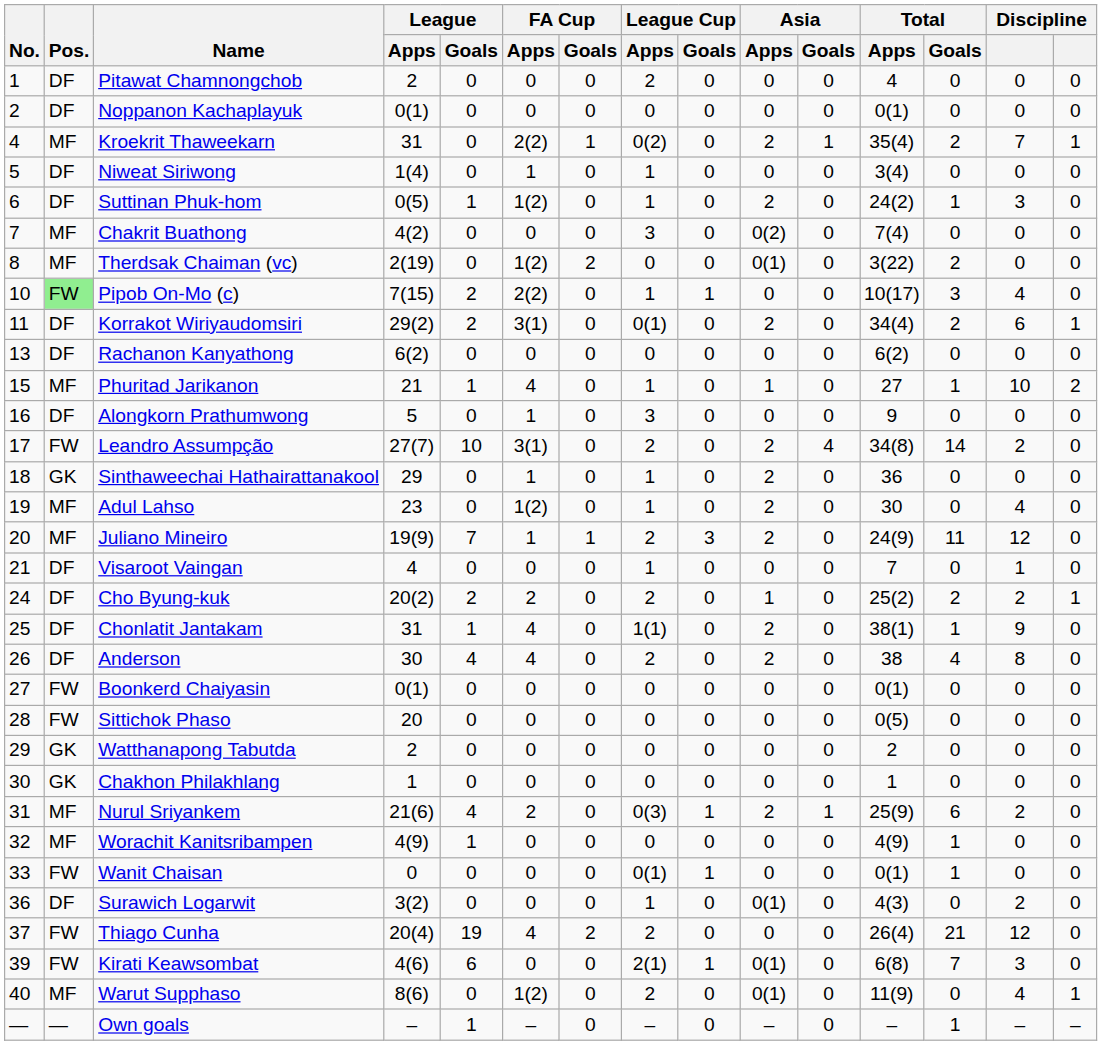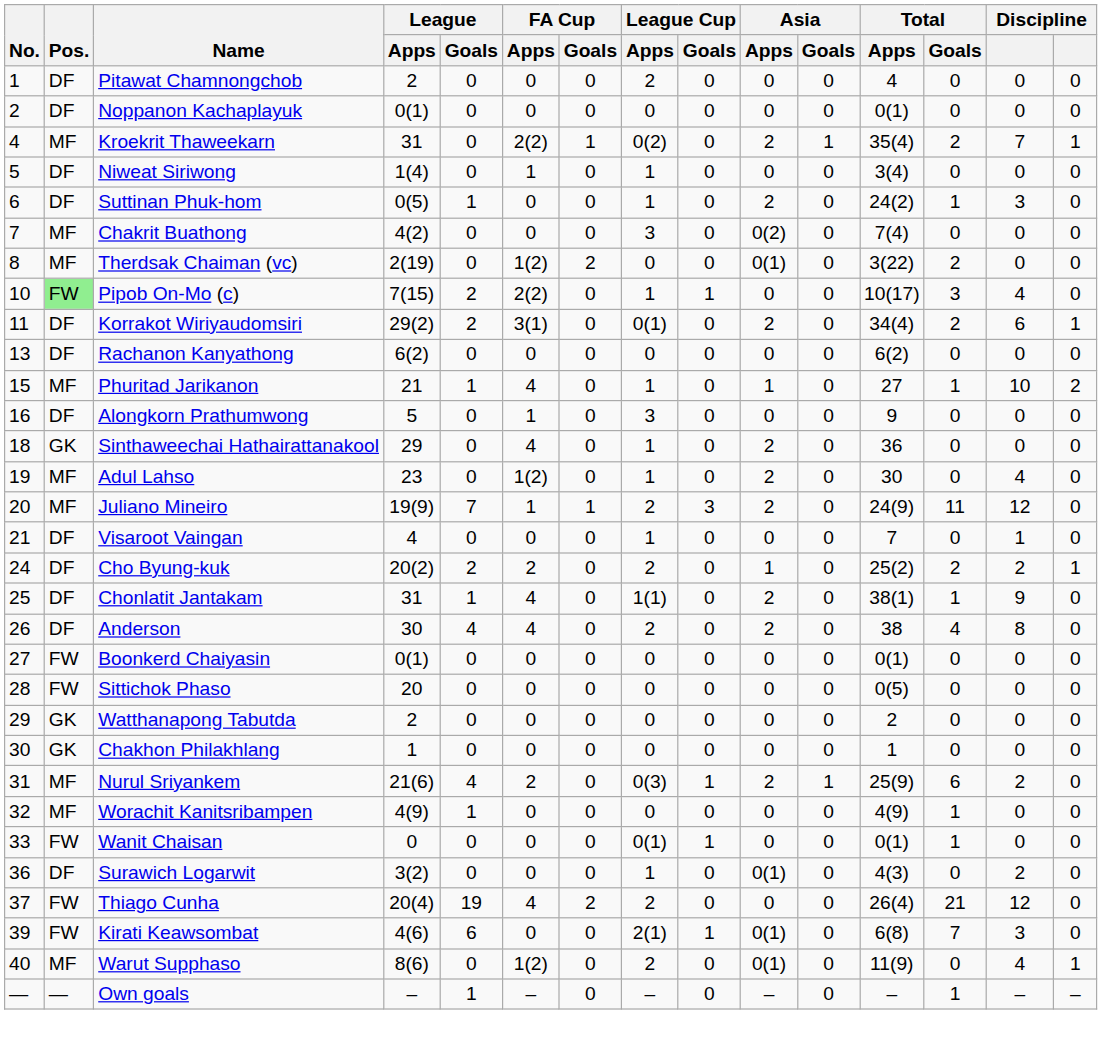 <table class="wikitable" style="text-align:center">
 <tr>
 <th rowspan="2" valign="bottom">No.</th>
 <th rowspan="2" valign="bottom">Pos.</th>
 <th rowspan="2" valign="bottom">Name</th>
 <th colspan="2" width="85">League</th>
 <th colspan="2" width="85">FA Cup</th>
 <th colspan="2" width="85">League Cup</th>
 <th colspan="2" width="85">Asia</th>
 <th colspan="2" width="85">Total</th>
 <th colspan="2" width="85">Discipline</th>
 </tr>
 <tr>
 <th>Apps</th>
 <th>Goals</th>
 <th>Apps</th>
 <th>Goals</th>
 <th>Apps</th>
 <th>Goals</th>
 <th>Apps</th>
 <th>Goals</th>
 <th>Apps</th>
 <th>Goals</th>
 <th></th>
 <th></th>
 </tr>
 <tr>
 <td align="left">1</td>
 <td align="left">DF</td>
 <td align="left"> <a href='#'>Pitawat Chamnongchob</a></td>
 <td>2</td>
 <td>0</td>
 <td>0</td>
 <td>0</td>
 <td>2</td>
 <td>0</td>
 <td>0</td>
 <td>0</td>
 <td>4</td>
 <td>0</td>
 <td>0</td>
 <td>0</td>
 </tr>
 <tr>
 <td align="left">2</td>
 <td align="left">DF</td>
 <td align="left"> <a href='#'>Noppanon Kachaplayuk</a></td>
 <td>0(1)</td>
 <td>0</td>
 <td>0</td>
 <td>0</td>
 <td>0</td>
 <td>0</td>
 <td>0</td>
 <td>0</td>
 <td>0(1)</td>
 <td>0</td>
 <td>0</td>
 <td>0</td>
 </tr>
 <tr>
 <td align="left">4</td>
 <td align="left">MF</td>
 <td align="left"> <a href='#'>Kroekrit Thaweekarn</a></td>
 <td>31</td>
 <td>0</td>
 <td>2(2)</td>
 <td>1</td>
 <td>0(2)</td>
 <td>0</td>
 <td>2</td>
 <td>1</td>
 <td>35(4)</td>
 <td>2</td>
 <td>7</td>
 <td>1</td>
 </tr>
 <tr>
 <td align="left">5</td>
 <td align="left">DF</td>
 <td align="left"> <a href='#'>Niweat Siriwong</a></td>
 <td>1(4)</td>
 <td>0</td>
 <td>1</td>
 <td>0</td>
 <td>1</td>
 <td>0</td>
 <td>0</td>
 <td>0</td>
 <td>3(4)</td>
 <td>0</td>
 <td>0</td>
 <td>0</td>
 </tr>
 <tr>
 <td align="left">6</td>
 <td align="left">DF</td>
 <td align="left"> <a href='#'>Suttinan Phuk-hom</a></td>
 <td>0(5)</td>
 <td>1</td>
-<td>1(2)</td>
+<td>0</td>
 <td>0</td>
 <td>1</td>
 <td>0</td>
 <td>2</td>
 <td>0</td>
 <td>24(2)</td>
 <td>1</td>
 <td>3</td>
 <td>0</td>
 </tr>
 <tr>
 <td align="left">7</td>
 <td align="left">MF</td>
 <td align="left"> <a href='#'>Chakrit Buathong</a></td>
 <td>4(2)</td>
 <td>0</td>
 <td>0</td>
 <td>0</td>
 <td>3</td>
 <td>0</td>
 <td>0(2)</td>
 <td>0</td>
 <td>7(4)</td>
 <td>0</td>
 <td>0</td>
 <td>0</td>
 </tr>
 <tr>
 <td align="left">8</td>
 <td align="left">MF</td>
 <td align="left"> <a href='#'>Therdsak Chaiman</a> (<a href='#'>vc</a>)</td>
 <td>2(19)</td>
 <td>0</td>
 <td>1(2)</td>
 <td>2</td>
 <td>0</td>
 <td>0</td>
 <td>0(1)</td>
 <td>0</td>
 <td>3(22)</td>
 <td>2</td>
 <td>0</td>
 <td>0</td>
 </tr>
 <tr>
 <td align="left">10</td>
 <td align="left" style="background: lightgreen;">FW</td>
 <td align="left"> <a href='#'>Pipob On-Mo</a> (<a href='#'>c</a>)</td>
 <td>7(15)</td>
 <td>2</td>
 <td>2(2)</td>
 <td>0</td>
 <td>1</td>
 <td>1</td>
 <td>0</td>
 <td>0</td>
 <td>10(17)</td>
 <td>3</td>
 <td>4</td>
 <td>0</td>
 </tr>
 <tr>
 <td align="left">11</td>
 <td align="left">DF</td>
 <td align="left"> <a href='#'>Korrakot Wiriyaudomsiri</a></td>
 <td>29(2)</td>
 <td>2</td>
 <td>3(1)</td>
 <td>0</td>
 <td>0(1)</td>
 <td>0</td>
 <td>2</td>
 <td>0</td>
 <td>34(4)</td>
 <td>2</td>
 <td>6</td>
 <td>1</td>
 </tr>
 <tr>
 <td align="left">13</td>
 <td align="left">DF</td>
 <td align="left"> <a href='#'>Rachanon Kanyathong</a></td>
 <td>6(2)</td>
 <td>0</td>
 <td>0</td>
 <td>0</td>
 <td>0</td>
 <td>0</td>
 <td>0</td>
 <td>0</td>
 <td>6(2)</td>
 <td>0</td>
 <td>0</td>
 <td>0</td>
 </tr>
 <tr>
 <td align="left">15</td>
 <td align="left">MF</td>
 <td align="left"> <a href='#'>Phuritad Jarikanon</a></td>
 <td>21</td>
 <td>1</td>
 <td>4</td>
 <td>0</td>
 <td>1</td>
 <td>0</td>
 <td>1</td>
 <td>0</td>
 <td>27</td>
 <td>1</td>
 <td>10</td>
 <td>2</td>
 </tr>
 <tr>
 <td align="left">16</td>
 <td align="left">DF</td>
 <td align="left"> <a href='#'>Alongkorn Prathumwong</a></td>
 <td>5</td>
 <td>0</td>
 <td>1</td>
 <td>0</td>
 <td>3</td>
 <td>0</td>
 <td>0</td>
 <td>0</td>
 <td>9</td>
 <td>0</td>
 <td>0</td>
 <td>0</td>
 </tr>
 <tr>
-<td align="left">17</td>
-<td align="left">FW</td>
-<td align="left"> <a href='#'>Leandro Assumpção</a></td>
-<td>27(7)</td>
-<td>10</td>
-<td>3(1)</td>
-<td>0</td>
-<td>2</td>
-<td>0</td>
-<td>2</td>
-<td>4</td>
-<td>34(8)</td>
-<td>14</td>
-<td>2</td>
-<td>0</td>
-</tr>
-<tr>
 <td align="left">18</td>
 <td align="left">GK</td>
 <td align="left"> <a href='#'>Sinthaweechai Hathairattanakool</a></td>
 <td>29</td>
 <td>0</td>
-<td>1</td>
+<td>4</td>
 <td>0</td>
 <td>1</td>
 <td>0</td>
 <td>2</td>
 <td>0</td>
 <td>36</td>
 <td>0</td>
 <td>0</td>
 <td>0</td>
 </tr>
 <tr>
 <td align="left">19</td>
 <td align="left">MF</td>
 <td align="left"> <a href='#'>Adul Lahso</a></td>
 <td>23</td>
 <td>0</td>
 <td>1(2)</td>
 <td>0</td>
 <td>1</td>
 <td>0</td>
 <td>2</td>
 <td>0</td>
 <td>30</td>
 <td>0</td>
 <td>4</td>
 <td>0</td>
 </tr>
 <tr>
 <td align="left">20</td>
 <td align="left">MF</td>
 <td align="left"> <a href='#'>Juliano Mineiro</a></td>
 <td>19(9)</td>
 <td>7</td>
 <td>1</td>
 <td>1</td>
 <td>2</td>
 <td>3</td>
 <td>2</td>
 <td>0</td>
 <td>24(9)</td>
 <td>11</td>
 <td>12</td>
 <td>0</td>
 </tr>
 <tr>
 <td align="left">21</td>
 <td align="left">DF</td>
 <td align="left"> <a href='#'>Visaroot Vaingan</a></td>
 <td>4</td>
 <td>0</td>
 <td>0</td>
 <td>0</td>
 <td>1</td>
 <td>0</td>
 <td>0</td>
 <td>0</td>
 <td>7</td>
 <td>0</td>
 <td>1</td>
 <td>0</td>
 </tr>
 <tr>
 <td align="left">24</td>
 <td align="left">DF</td>
 <td align="left"> <a href='#'>Cho Byung-kuk</a></td>
 <td>20(2)</td>
 <td>2</td>
 <td>2</td>
 <td>0</td>
 <td>2</td>
 <td>0</td>
 <td>1</td>
 <td>0</td>
 <td>25(2)</td>
 <td>2</td>
 <td>2</td>
 <td>1</td>
 </tr>
 <tr>
 <td align="left">25</td>
 <td align="left">DF</td>
 <td align="left"> <a href='#'>Chonlatit Jantakam</a></td>
 <td>31</td>
 <td>1</td>
 <td>4</td>
 <td>0</td>
 <td>1(1)</td>
 <td>0</td>
 <td>2</td>
 <td>0</td>
 <td>38(1)</td>
 <td>1</td>
 <td>9</td>
 <td>0</td>
 </tr>
 <tr>
 <td align="left">26</td>
 <td align="left">DF</td>
 <td align="left"> <a href='#'>Anderson</a></td>
 <td>30</td>
 <td>4</td>
 <td>4</td>
 <td>0</td>
 <td>2</td>
 <td>0</td>
 <td>2</td>
 <td>0</td>
 <td>38</td>
 <td>4</td>
 <td>8</td>
 <td>0</td>
 </tr>
 <tr>
 <td align="left">27</td>
 <td align="left">FW</td>
 <td align="left"> <a href='#'>Boonkerd Chaiyasin</a></td>
 <td>0(1)</td>
 <td>0</td>
 <td>0</td>
 <td>0</td>
 <td>0</td>
 <td>0</td>
 <td>0</td>
 <td>0</td>
 <td>0(1)</td>
 <td>0</td>
 <td>0</td>
 <td>0</td>
 </tr>
 <tr>
 <td align="left">28</td>
 <td align="left">FW</td>
 <td align="left"> <a href='#'>Sittichok Phaso</a></td>
 <td>20</td>
 <td>0</td>
 <td>0</td>
 <td>0</td>
 <td>0</td>
 <td>0</td>
 <td>0</td>
 <td>0</td>
 <td>0(5)</td>
 <td>0</td>
 <td>0</td>
 <td>0</td>
 </tr>
 <tr>
 <td align="left">29</td>
 <td align="left">GK</td>
 <td align="left"> <a href='#'>Watthanapong Tabutda</a></td>
 <td>2</td>
 <td>0</td>
 <td>0</td>
 <td>0</td>
 <td>0</td>
 <td>0</td>
 <td>0</td>
 <td>0</td>
 <td>2</td>
 <td>0</td>
 <td>0</td>
 <td>0</td>
 </tr>
 <tr>
 <td align="left">30</td>
 <td align="left">GK</td>
 <td align="left"> <a href='#'>Chakhon Philakhlang</a></td>
 <td>1</td>
 <td>0</td>
 <td>0</td>
 <td>0</td>
 <td>0</td>
 <td>0</td>
 <td>0</td>
 <td>0</td>
 <td>1</td>
 <td>0</td>
 <td>0</td>
 <td>0</td>
 </tr>
 <tr>
 <td align="left">31</td>
 <td align="left">MF</td>
 <td align="left"> <a href='#'>Nurul Sriyankem</a></td>
 <td>21(6)</td>
 <td>4</td>
 <td>2</td>
 <td>0</td>
 <td>0(3)</td>
 <td>1</td>
 <td>2</td>
 <td>1</td>
 <td>25(9)</td>
 <td>6</td>
 <td>2</td>
 <td>0</td>
 </tr>
 <tr>
 <td align="left">32</td>
 <td align="left">MF</td>
 <td align="left"> <a href='#'>Worachit Kanitsribampen</a></td>
 <td>4(9)</td>
 <td>1</td>
 <td>0</td>
 <td>0</td>
 <td>0</td>
 <td>0</td>
 <td>0</td>
 <td>0</td>
 <td>4(9)</td>
 <td>1</td>
 <td>0</td>
 <td>0</td>
 </tr>
 <tr>
 <td align="left">33</td>
 <td align="left">FW</td>
 <td align="left"> <a href='#'>Wanit Chaisan</a></td>
 <td>0</td>
 <td>0</td>
 <td>0</td>
 <td>0</td>
 <td>0(1)</td>
 <td>1</td>
 <td>0</td>
 <td>0</td>
 <td>0(1)</td>
 <td>1</td>
 <td>0</td>
 <td>0</td>
 </tr>
 <tr>
 <td align="left">36</td>
 <td align="left">DF</td>
 <td align="left"> <a href='#'>Surawich Logarwit</a></td>
 <td>3(2)</td>
 <td>0</td>
 <td>0</td>
 <td>0</td>
 <td>1</td>
 <td>0</td>
 <td>0(1)</td>
 <td>0</td>
 <td>4(3)</td>
 <td>0</td>
 <td>2</td>
 <td>0</td>
 </tr>
 <tr>
 <td align="left">37</td>
 <td align="left">FW</td>
 <td align="left"> <a href='#'>Thiago Cunha</a></td>
 <td>20(4)</td>
 <td>19</td>
 <td>4</td>
 <td>2</td>
 <td>2</td>
 <td>0</td>
 <td>0</td>
 <td>0</td>
 <td>26(4)</td>
 <td>21</td>
 <td>12</td>
 <td>0</td>
 </tr>
 <tr>
 <td align="left">39</td>
 <td align="left">FW</td>
 <td align="left"> <a href='#'>Kirati Keawsombat</a></td>
 <td>4(6)</td>
 <td>6</td>
 <td>0</td>
 <td>0</td>
 <td>2(1)</td>
 <td>1</td>
 <td>0(1)</td>
 <td>0</td>
 <td>6(8)</td>
 <td>7</td>
 <td>3</td>
 <td>0</td>
 </tr>
 <tr>
 <td align="left">40</td>
 <td align="left">MF</td>
 <td align="left"> <a href='#'>Warut Supphaso</a></td>
 <td>8(6)</td>
 <td>0</td>
 <td>1(2)</td>
 <td>0</td>
 <td>2</td>
 <td>0</td>
 <td>0(1)</td>
 <td>0</td>
 <td>11(9)</td>
 <td>0</td>
 <td>4</td>
 <td>1</td>
 </tr>
 <tr>
 <td align="left">—</td>
 <td align="left">—</td>
 <td align="left"><a href='#'>Own goals</a></td>
 <td>–</td>
 <td>1</td>
 <td>–</td>
 <td>0</td>
 <td>–</td>
 <td>0</td>
 <td>–</td>
 <td>0</td>
 <td>–</td>
 <td>1</td>
 <td>–</td>
 <td>–</td>
 </tr>
 </table>
